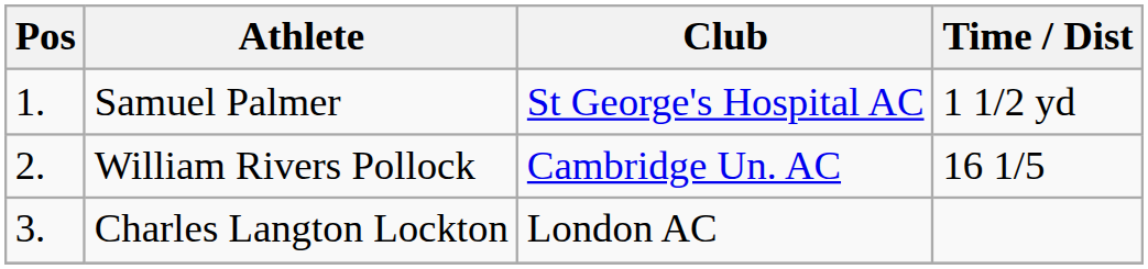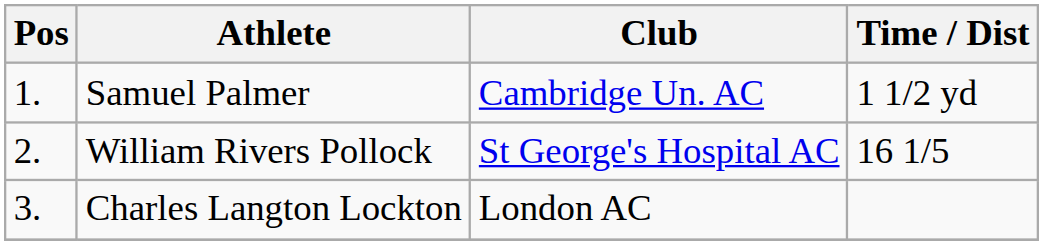 <table class="wikitable">
 <tr>
 <th>Pos</th>
 <th>Athlete</th>
 <th>Club</th>
 <th>Time / Dist</th>
 </tr>
 <tr>
 <td>1.</td>
 <td>Samuel Palmer</td>
-<td><a href='#'>St George's Hospital AC</a></td>
+<td><a href='#'>Cambridge Un. AC</a></td>
 <td>1 1/2 yd</td>
 </tr>
 <tr>
 <td>2.</td>
 <td>William Rivers Pollock</td>
-<td><a href='#'>Cambridge Un. AC</a></td>
+<td><a href='#'>St George's Hospital AC</a></td>
 <td>16 1/5</td>
 </tr>
 <tr>
 <td>3.</td>
 <td>Charles Langton Lockton</td>
 <td>London AC</td>
 <td></td>
 </tr>
 <tr>
 </tr>
 </table>
